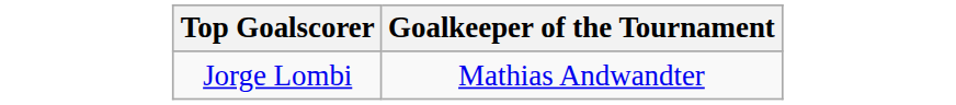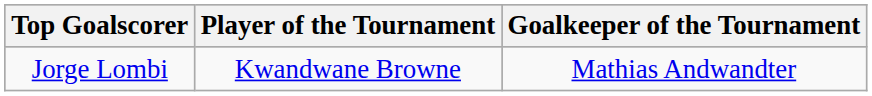 <table class=wikitable style="margin:auto; text-align:center">
 <tr>
 <th>Top Goalscorer</th>
+<th>Player of the Tournament</th>
 <th>Goalkeeper of the Tournament</th>
 </tr>
 <tr>
 <td> <a href='#'>Jorge Lombi</a></td>
+<td> <a href='#'>Kwandwane Browne</a></td>
 <td> <a href='#'>Mathias Andwandter</a></td>
 </tr>
 </table>
